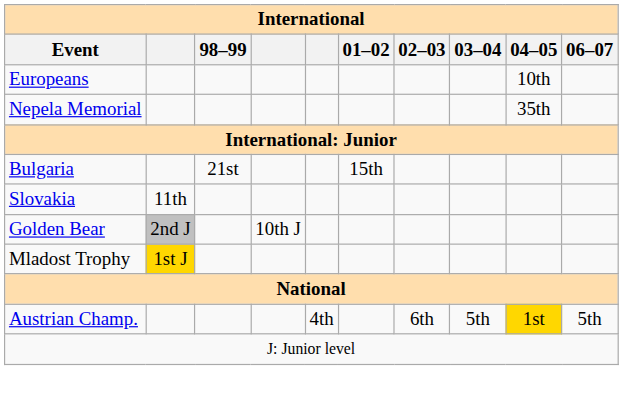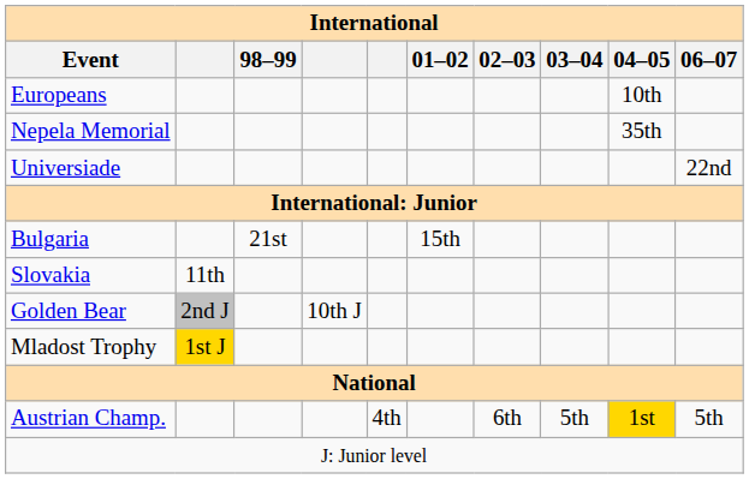 <table class="wikitable" style="text-align:center">
 <tr>
 <th colspan="10" style="background-color: #ffdead; " align="center">International</th>
 </tr>
 <tr>
 <th>Event</th>
 <th></th>
 <th>98–99</th>
 <th></th>
 <th></th>
 <th>01–02</th>
 <th>02–03</th>
 <th>03–04</th>
 <th>04–05</th>
 <th>06–07</th>
 </tr>
 <tr>
 <td align=left><a href='#'>Europeans</a></td>
 <td></td>
 <td></td>
 <td></td>
 <td></td>
 <td></td>
 <td></td>
 <td></td>
 <td>10th</td>
 <td></td>
 </tr>
 <tr>
 <td align=left><a href='#'>Nepela Memorial</a></td>
 <td></td>
 <td></td>
 <td></td>
 <td></td>
 <td></td>
 <td></td>
 <td></td>
 <td>35th</td>
 <td></td>
+</tr>
+<tr>
+<td align=left><a href='#'>Universiade</a></td>
+<td></td>
+<td></td>
+<td></td>
+<td></td>
+<td></td>
+<td></td>
+<td></td>
+<td></td>
+<td>22nd</td>
 </tr>
 <tr>
 <th colspan="10" style="background-color: #ffdead; " align="center">International: Junior</th>
 </tr>
 <tr>
 <td align=left> <a href='#'>Bulgaria</a></td>
 <td></td>
 <td>21st</td>
 <td></td>
 <td></td>
 <td>15th</td>
 <td></td>
 <td></td>
 <td></td>
 <td></td>
 </tr>
 <tr>
 <td align=left> <a href='#'>Slovakia</a></td>
 <td>11th</td>
 <td></td>
 <td></td>
 <td></td>
 <td></td>
 <td></td>
 <td></td>
 <td></td>
 <td></td>
 </tr>
 <tr>
 <td align=left><a href='#'>Golden Bear</a></td>
 <td bgcolor=silver>2nd J</td>
 <td></td>
 <td>10th J</td>
 <td></td>
 <td></td>
 <td></td>
 <td></td>
 <td></td>
 <td></td>
 </tr>
 <tr>
 <td align=left>Mladost Trophy</td>
 <td bgcolor=gold>1st J</td>
 <td></td>
 <td></td>
 <td></td>
 <td></td>
 <td></td>
 <td></td>
 <td></td>
 <td></td>
 </tr>
 <tr>
 <th colspan="10" style="background-color: #ffdead; " align="center">National</th>
 </tr>
 <tr>
 <td align=left><a href='#'>Austrian Champ.</a></td>
 <td></td>
 <td></td>
 <td></td>
 <td>4th</td>
 <td></td>
 <td>6th</td>
 <td>5th</td>
 <td bgcolor=gold>1st</td>
 <td>5th</td>
 </tr>
 <tr>
 <td colspan="10" align="center"><small> J: Junior level </small></td>
 </tr>
 </table>
